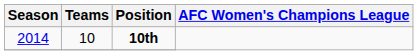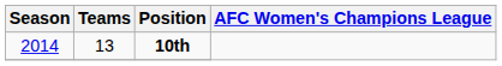 <table class="wikitable" style="text-align:center">
 <tr style="background:#efefef;">
 <th>Season</th>
 <th>Teams</th>
 <th>Position</th>
 <th><a href='#'>AFC Women's Champions League</a></th>
 </tr>
 <tr>
 <td><a href='#'>2014</a></td>
-<td>10</td>
+<td>13</td>
 <td><strong>10th</strong></td>
 </tr>
 <tr>
 </tr>
 </table>
